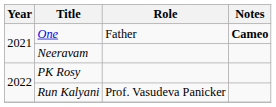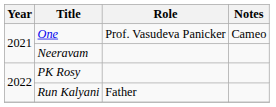 <table class="wikitable sortable">
 <tr>
 <th>Year</th>
 <th>Title</th>
 <th>Role</th>
 <th class="unsortable">Notes</th>
 </tr>
 <tr>
 <td rowspan=2>2021</td>
 <td><em><a href='#'>One</a></em></td>
-<td>Father</td>
-<td><strong>Cameo</strong></td>
+<td>Prof. Vasudeva Panicker</td>
+<td>Cameo</td>
 </tr>
 <tr>
 <td><em>Neeravam</em></td>
 <td></td>
 <td></td>
 </tr>
 <tr>
 <td rowspan=2>2022</td>
 <td><em>PK Rosy</em></td>
 <td></td>
 <td></td>
 </tr>
 <tr>
 <td><em>Run Kalyani</em></td>
-<td>Prof. Vasudeva Panicker</td>
+<td>Father</td>
 <td></td>
 </tr>
 <tr>
 </tr>
 </table>
